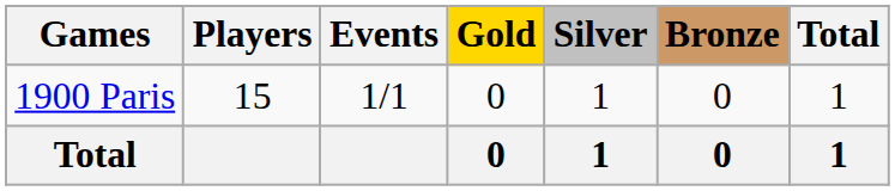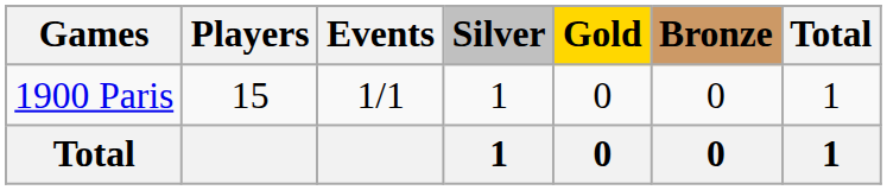 <table class="wikitable sortable" style="text-align:center">
 <tr>
 <th>Games</th>
 <th>Players</th>
 <th>Events</th>
+<th style="background-color:silver;">Silver</th>
 <th style="background-color:gold;">Gold</th>
-<th style="background-color:silver;">Silver</th>
 <th style="background-color:#c96;">Bronze</th>
 <th>Total</th>
 </tr>
 <tr>
 <td align=left><a href='#'>1900 Paris</a></td>
 <td>15</td>
 <td>1/1</td>
+<td>1</td>
 <td>0</td>
-<td>1</td>
 <td>0</td>
 <td>1</td>
 </tr>
 <tr>
 <th>Total</th>
 <th></th>
 <th></th>
+<th>1</th>
 <th>0</th>
-<th>1</th>
 <th>0</th>
 <th>1</th>
 </tr>
 </table>
